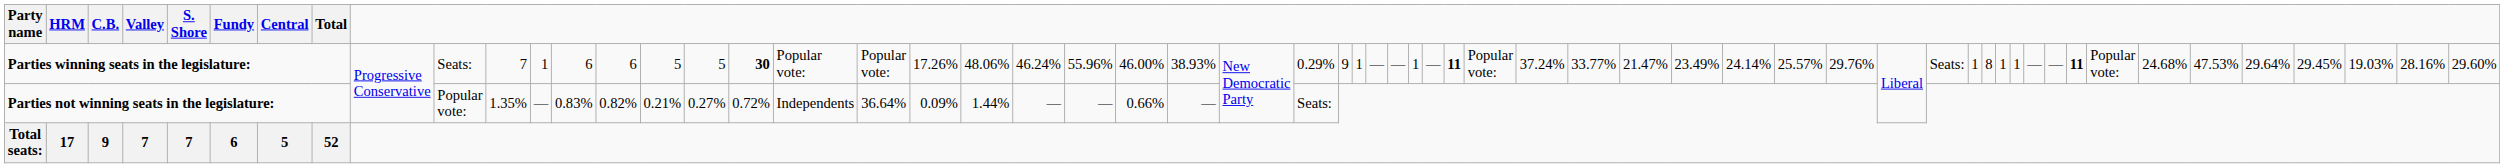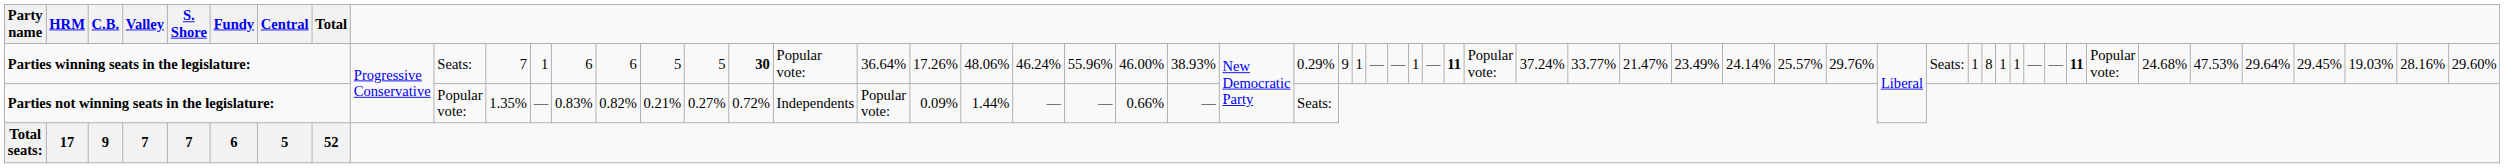 <table class="wikitable">
 <tr>
 <th align="center" colspan="3">Party name</th>
 <th align="center" width="45"><a href='#'>HRM</a></th>
 <th align="center" width="45"><a href='#'>C.B.</a></th>
 <th align="center" width="45"><a href='#'>Valley</a></th>
 <th align="center" width="48"><a href='#'>S. Shore</a></th>
 <th align="center" width="45"><a href='#'>Fundy</a></th>
 <th align="center" width="45"><a href='#'>Central</a></th>
 <th align="center" width="45">Total</th>
 </tr>
 <tr>
 <td colspan=10><strong>Parties winning seats in the legislature:</strong><br></td>
 <td rowspan="2"><a href='#'>Progressive Conservative</a></td>
 <td>Seats:</td>
 <td align="right">7</td>
 <td align="right">1</td>
 <td align="right">6</td>
 <td align="right">6</td>
 <td align="right">5</td>
 <td align="right">5</td>
 <td align="right"><strong>30</strong><br></td>
 <td>Popular vote:</td>
-<td>Popular vote:</td>
+<td align="right">36.64%</td>
 <td align="right">17.26%</td>
 <td align="right">48.06%</td>
 <td align="right">46.24%</td>
 <td align="right">55.96%</td>
 <td align="right">46.00%</td>
 <td align="right">38.93%<br></td>
 <td rowspan="2"><a href='#'>New Democratic Party</a></td>
 <td align="right">0.29%</td>
 <td align="right">9</td>
 <td align="right">1</td>
 <td align="right">—</td>
 <td align="right">—</td>
 <td align="right">1</td>
 <td align="right">—</td>
 <td align="right"><strong>11</strong><br></td>
 <td>Popular vote:</td>
 <td align="right">37.24%</td>
 <td align="right">33.77%</td>
 <td align="right">21.47%</td>
 <td align="right">23.49%</td>
 <td align="right">24.14%</td>
 <td align="right">25.57%</td>
 <td align="right">29.76%<br></td>
 <td rowspan="2"><a href='#'>Liberal</a></td>
 <td>Seats:</td>
 <td align="right">1</td>
 <td align="right">8</td>
 <td align="right">1</td>
 <td align="right">1</td>
 <td align="right">—</td>
 <td align="right">—</td>
 <td align="right"><strong>11</strong><br></td>
 <td>Popular vote:</td>
 <td align="right">24.68%</td>
 <td align="right">47.53%</td>
 <td align="right">29.64%</td>
 <td align="right">29.45%</td>
 <td align="right">19.03%</td>
 <td align="right">28.16%</td>
 <td align="right">29.60%</td>
 </tr>
 <tr>
 <td colspan=10><strong>Parties not winning seats in the legislature:</strong><br></td>
 <td>Popular vote:</td>
 <td align="right">1.35%</td>
 <td align="right">—</td>
 <td align="right">0.83%</td>
 <td align="right">0.82%</td>
 <td align="right">0.21%</td>
 <td align="right">0.27%</td>
 <td align="right">0.72%<br></td>
 <td>Independents</td>
-<td align="right">36.64%</td>
+<td>Popular vote:</td>
 <td align="right">0.09%</td>
 <td align="right">1.44%</td>
 <td align="right">—</td>
 <td align="right">—</td>
 <td align="right">0.66%</td>
 <td align="right">—</td>
 <td>Seats:</td>
 </tr>
 <tr>
 <th colspan=3>Total seats:</th>
 <th align="right">17</th>
 <th align="right">9</th>
 <th align="right">7</th>
 <th align="right">7</th>
 <th align="right">6</th>
 <th align="right">5</th>
 <th align="right">52</th>
 </tr>
 </table>
